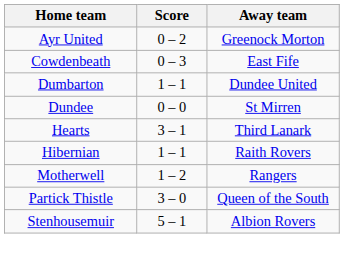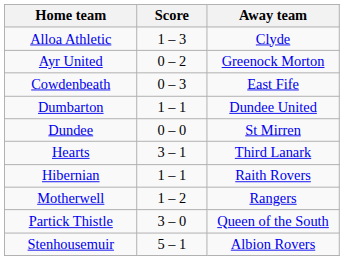 <table class="wikitable" style="text-align: center">
 <tr>
 <th width=140>Home team</th>
 <th width=70>Score</th>
 <th width=140>Away team</th>
+</tr>
+<tr>
+<td><a href='#'>Alloa Athletic</a></td>
+<td>1 – 3</td>
+<td><a href='#'>Clyde</a></td>
 </tr>
 <tr>
 <td><a href='#'>Ayr United</a></td>
 <td>0 – 2</td>
 <td><a href='#'>Greenock Morton</a></td>
 </tr>
 <tr>
 <td><a href='#'>Cowdenbeath</a></td>
 <td>0 – 3</td>
 <td><a href='#'>East Fife</a></td>
 </tr>
 <tr>
 <td><a href='#'>Dumbarton</a></td>
 <td>1 – 1</td>
 <td><a href='#'>Dundee United</a></td>
 </tr>
 <tr>
 <td><a href='#'>Dundee</a></td>
 <td>0 – 0</td>
 <td><a href='#'>St Mirren</a></td>
 </tr>
 <tr>
 <td><a href='#'>Hearts</a></td>
 <td>3 – 1</td>
 <td><a href='#'>Third Lanark</a></td>
 </tr>
 <tr>
 <td><a href='#'>Hibernian</a></td>
 <td>1 – 1</td>
 <td><a href='#'>Raith Rovers</a></td>
 </tr>
 <tr>
 <td><a href='#'>Motherwell</a></td>
 <td>1 – 2</td>
 <td><a href='#'>Rangers</a></td>
 </tr>
 <tr>
 <td><a href='#'>Partick Thistle</a></td>
 <td>3 – 0</td>
 <td><a href='#'>Queen of the South</a></td>
 </tr>
 <tr>
 <td><a href='#'>Stenhousemuir</a></td>
 <td>5 – 1</td>
 <td><a href='#'>Albion Rovers</a></td>
 </tr>
 </table>
